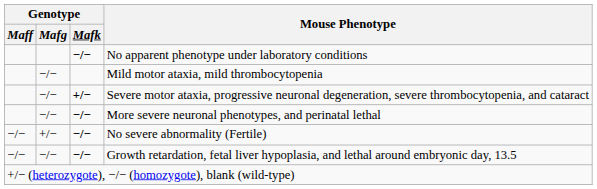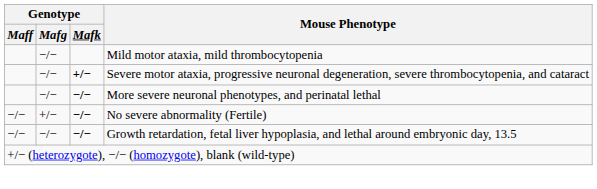 <table class="wikitable">
 <tr>
 <th colspan="3">Genotype</th>
 <th rowspan="2">Mouse Phenotype</th>
 </tr>
 <tr>
 <th><em>Maff</em></th>
 <th><em>Mafg</em></th>
 <th><em><u><strong>Mafk</strong></u></em></th>
-</tr>
-<tr>
-<td></td>
-<td></td>
-<td><strong>−/−</strong></td>
-<td>No apparent phenotype under laboratory conditions </td>
 </tr>
 <tr>
 <td></td>
 <td>−/−</td>
 <td></td>
 <td>Mild motor ataxia, mild thrombocytopenia </td>
 </tr>
 <tr>
 <td></td>
 <td>−/−</td>
 <td><strong>+/−</strong></td>
 <td>Severe motor ataxia, progressive neuronal degeneration, severe thrombocytopenia, and cataract </td>
 </tr>
 <tr>
 <td></td>
 <td>−/−</td>
 <td><strong>−/−</strong></td>
 <td>More severe neuronal phenotypes, and perinatal lethal </td>
 </tr>
 <tr>
 <td>−/−</td>
 <td>+/−</td>
 <td><strong>−/−</strong></td>
 <td>No severe abnormality  (Fertile)</td>
 </tr>
 <tr>
 <td>−/−</td>
 <td>−/−</td>
 <td><strong>−/−</strong></td>
 <td>Growth retardation, fetal liver hypoplasia, and lethal around embryonic day, 13.5 </td>
 </tr>
 <tr>
 <td colspan="4">+/− (<a href='#'>heterozygote</a>), −/− (<a href='#'>homozygote</a>), blank (wild-type)</td>
 </tr>
 </table>
